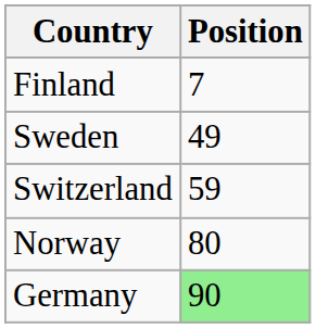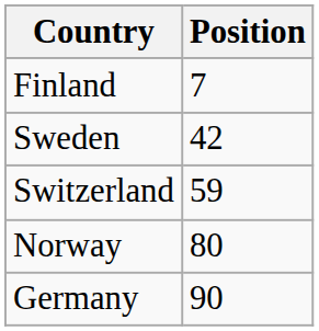 <table class="wikitable">
 <tr>
 <th>Country</th>
 <th>Position</th>
 </tr>
 <tr style="text-align:left; vertical-align:top;">
 <td>Finland</td>
 <td>7</td>
 </tr>
 <tr>
 <td>Sweden</td>
-<td>49</td>
+<td>42</td>
 </tr>
 <tr>
 <td>Switzerland</td>
 <td>59</td>
 </tr>
 <tr>
 <td>Norway</td>
 <td>80</td>
 </tr>
 <tr>
 <td>Germany</td>
-<td style="background: lightgreen;">90</td>
+<td>90</td>
 </tr>
 </table>
